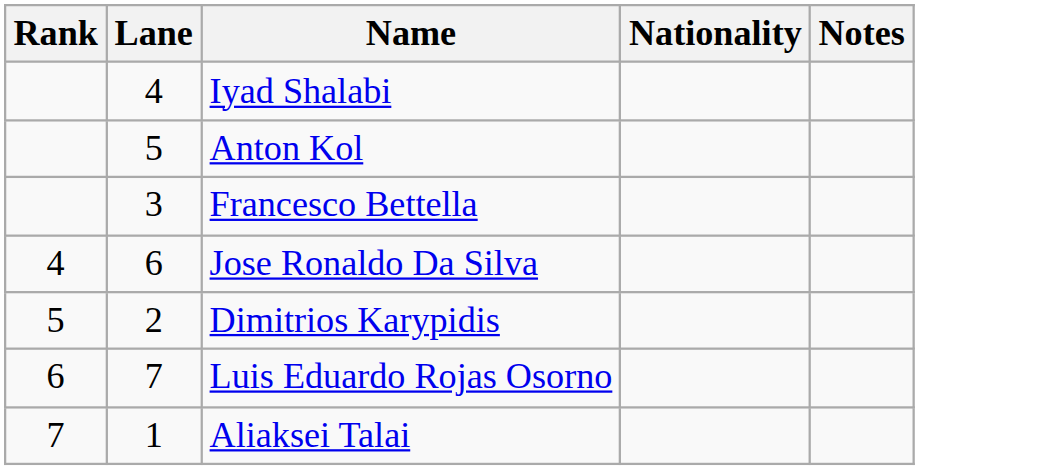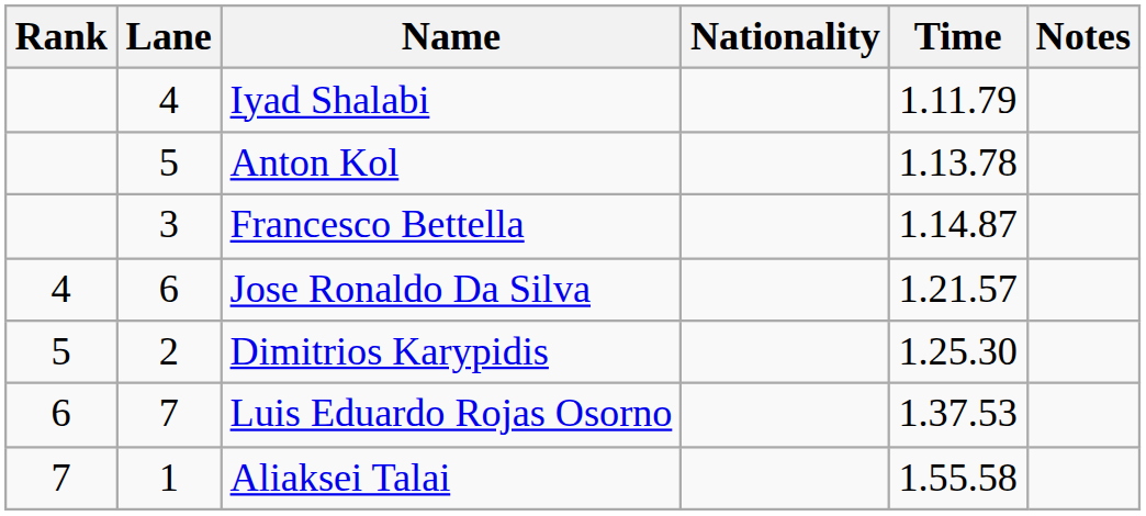 <table class="wikitable sortable" style="text-align:center">
 <tr>
 <th>Rank</th>
 <th>Lane</th>
 <th>Name</th>
 <th>Nationality</th>
+<th>Time</th>
 <th>Notes</th>
 </tr>
 <tr>
 <td></td>
 <td>4</td>
 <td align=left><a href='#'>Iyad Shalabi</a></td>
 <td align=left></td>
+<td>1.11.79</td>
 <td></td>
 </tr>
 <tr>
 <td></td>
 <td>5</td>
 <td align=left><a href='#'>Anton Kol</a></td>
 <td align=left></td>
+<td>1.13.78</td>
 <td></td>
 </tr>
 <tr>
 <td></td>
 <td>3</td>
 <td align=left><a href='#'>Francesco Bettella</a></td>
 <td align=left></td>
+<td>1.14.87</td>
 <td></td>
 </tr>
 <tr>
 <td>4</td>
 <td>6</td>
 <td align=left><a href='#'>Jose Ronaldo Da Silva</a></td>
 <td align=left></td>
+<td>1.21.57</td>
 <td><strong></strong></td>
 </tr>
 <tr>
 <td>5</td>
 <td>2</td>
 <td align=left><a href='#'>Dimitrios Karypidis</a></td>
 <td align=left></td>
+<td>1.25.30</td>
 <td></td>
 </tr>
 <tr>
 <td>6</td>
 <td>7</td>
 <td align=left><a href='#'>Luis Eduardo Rojas Osorno</a></td>
 <td align=left></td>
+<td>1.37.53</td>
 <td></td>
 </tr>
 <tr>
 <td>7</td>
 <td>1</td>
 <td align=left><a href='#'>Aliaksei Talai</a></td>
 <td align=left></td>
+<td>1.55.58</td>
 <td></td>
 </tr>
 </table>
